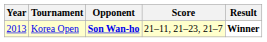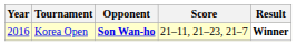 <table class="sortable wikitable" style="font-size: 95%;">
 <tr>
 <th>Year</th>
 <th>Tournament</th>
 <th>Opponent</th>
 <th>Score</th>
 <th>Result</th>
 </tr>
 <tr style="background:#FFFFCC">
-<td align="center"><a href='#'>2013</a></td>
+<td align="center"><a href='#'>2016</a></td>
 <td align="left"><a href='#'>Korea Open</a></td>
 <td align="left"><strong> <a href='#'>Son Wan-ho</a></strong></td>
 <td align="left">21–11, 21–23, 21–7</td>
 <td style="text-align:left; background:white"> <strong>Winner</strong></td>
 </tr>
 </table>
